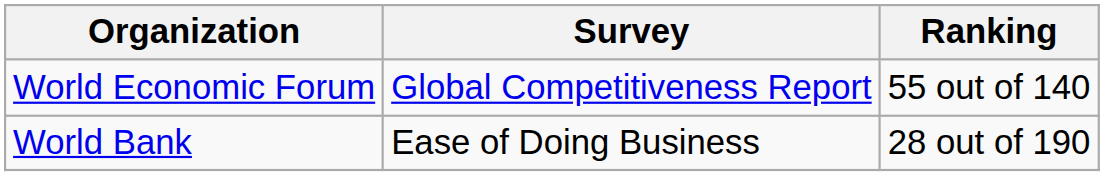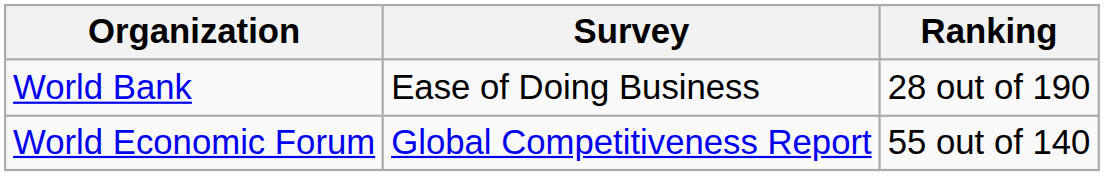 <table class="wikitable">
 <tr>
 <th>Organization</th>
 <th>Survey</th>
 <th>Ranking</th>
 </tr>
 <tr>
+<td><a href='#'>World Bank</a></td>
+<td>Ease of Doing Business</td>
+<td>28 out of 190</td>
+</tr>
+<tr>
 <td><a href='#'>World Economic Forum</a></td>
 <td><a href='#'>Global Competitiveness Report</a></td>
 <td>55 out of 140</td>
 </tr>
-<tr>
-<td><a href='#'>World Bank</a></td>
-<td>Ease of Doing Business</td>
-<td>28 out of 190</td>
-</tr>
 </table>
